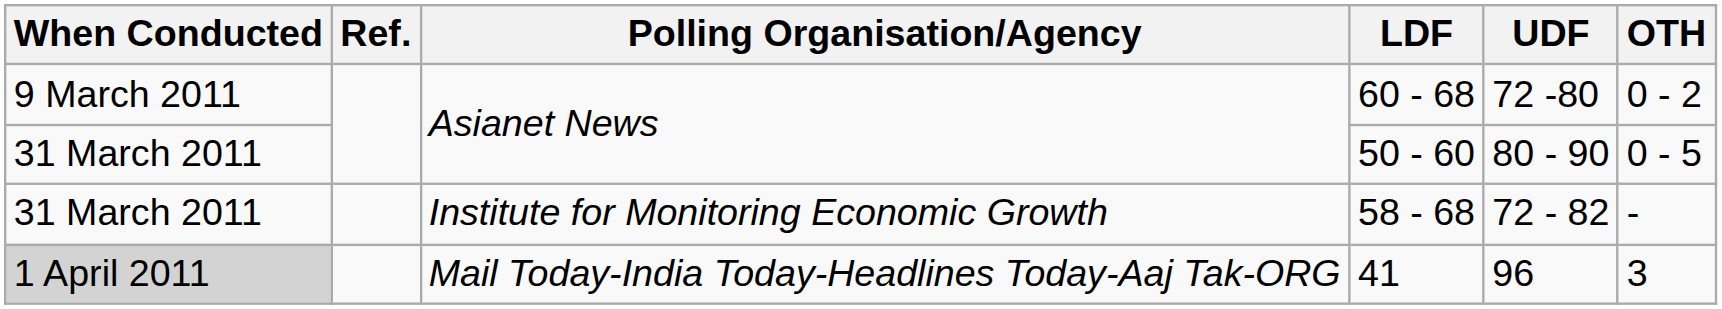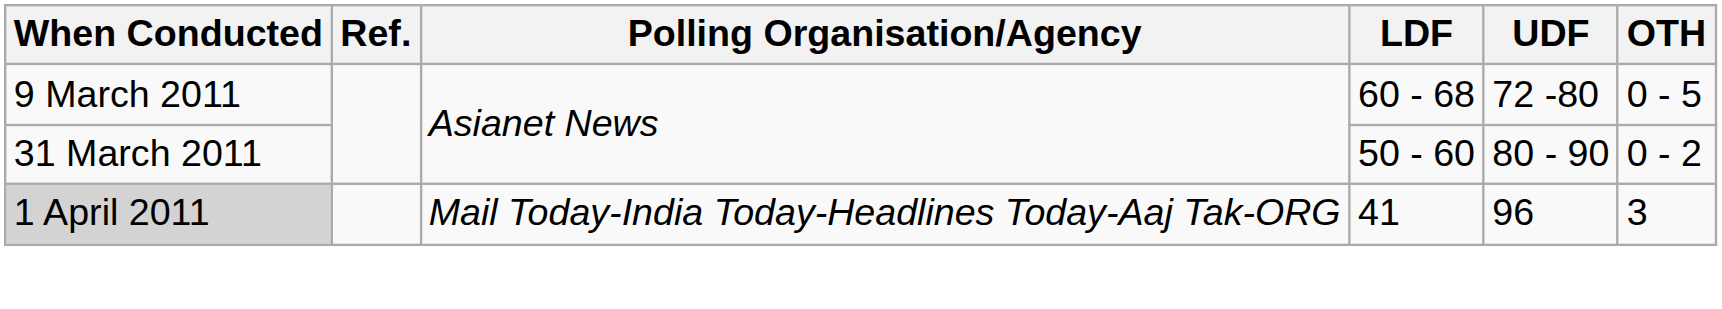 <table class="wikitable">
 <tr>
 <th>When Conducted</th>
 <th>Ref.</th>
 <th>Polling Organisation/Agency</th>
 <th>LDF</th>
 <th>UDF</th>
 <th>OTH</th>
 </tr>
 <tr>
 <td>9 March 2011</td>
 <td rowspan="2"></td>
 <td rowspan="2"><em>Asianet News</em></td>
 <td>60 - 68</td>
 <td>72 -80</td>
-<td>0 - 2</td>
+<td>0 - 5</td>
 </tr>
 <tr>
 <td>31 March 2011</td>
 <td>50 - 60</td>
 <td>80 - 90</td>
-<td>0 - 5</td>
-</tr>
-<tr>
-<td>31 March 2011</td>
-<td></td>
-<td><em>Institute for Monitoring Economic Growth</em></td>
-<td>58 - 68</td>
-<td>72 - 82</td>
-<td>-</td>
+<td>0 - 2</td>
 </tr>
 <tr>
 <td style="background: lightgrey;">1 April 2011</td>
 <td></td>
 <td><em>Mail Today-India Today-Headlines Today-Aaj Tak-ORG</em></td>
 <td>41</td>
 <td>96</td>
 <td>3</td>
 </tr>
 </table>
